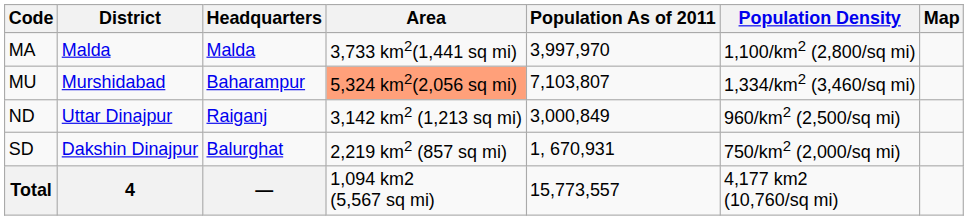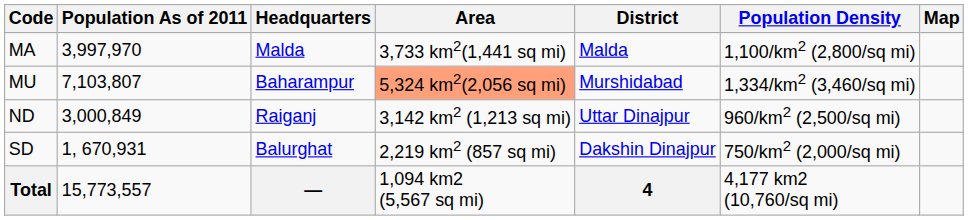 <table class="wikitable sortable">
 <tr>
 <th>Code</th>
-<th>District</th>
+<th>Population As of 2011</th>
 <th>Headquarters</th>
 <th>Area</th>
-<th>Population As of 2011</th>
+<th>District</th>
 <th><a href='#'>Population Density</a></th>
 <th>Map</th>
 </tr>
 <tr>
 <td>MA</td>
-<td><a href='#'>Malda</a></td>
+<td>3,997,970</td>
 <td><a href='#'>Malda</a></td>
 <td>3,733 km<sup>2</sup>(1,441 sq mi)</td>
-<td>3,997,970</td>
+<td><a href='#'>Malda</a></td>
 <td>1,100/km<sup>2</sup> (2,800/sq mi)</td>
 <td></td>
 </tr>
 <tr>
 <td>MU</td>
-<td><a href='#'>Murshidabad</a></td>
+<td>7,103,807</td>
 <td><a href='#'>Baharampur</a></td>
 <td style="background: lightsalmon;">5,324 km<sup>2</sup>(2,056 sq mi)</td>
-<td>7,103,807</td>
+<td><a href='#'>Murshidabad</a></td>
 <td>1,334/km<sup>2</sup> (3,460/sq mi)</td>
 <td></td>
 </tr>
 <tr>
 <td>ND</td>
-<td><a href='#'>Uttar Dinajpur</a></td>
+<td>3,000,849</td>
 <td><a href='#'>Raiganj</a></td>
 <td>3,142 km<sup>2</sup> (1,213 sq mi)</td>
-<td>3,000,849</td>
+<td><a href='#'>Uttar Dinajpur</a></td>
 <td>960/km<sup>2</sup> (2,500/sq mi)</td>
 <td></td>
 </tr>
 <tr>
 <td>SD</td>
-<td><a href='#'>Dakshin Dinajpur</a></td>
+<td>1, 670,931</td>
 <td><a href='#'>Balurghat</a></td>
 <td>2,219 km<sup>2</sup> (857 sq mi)</td>
-<td>1, 670,931</td>
+<td><a href='#'>Dakshin Dinajpur</a></td>
 <td>750/km<sup>2</sup> (2,000/sq mi)</td>
 <td></td>
 </tr>
 <tr>
 <th>Total</th>
-<th>4</th>
+<td>15,773,557</td>
 <th>—</th>
 <td>1,094 km2<br>(5,567 sq mi)</td>
-<td>15,773,557</td>
+<th>4</th>
 <td>4,177 km2<br>(10,760/sq mi)</td>
 <td></td>
 </tr>
 </table>
